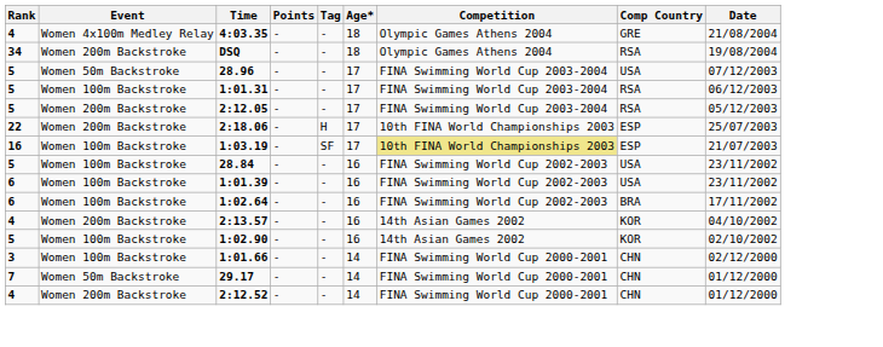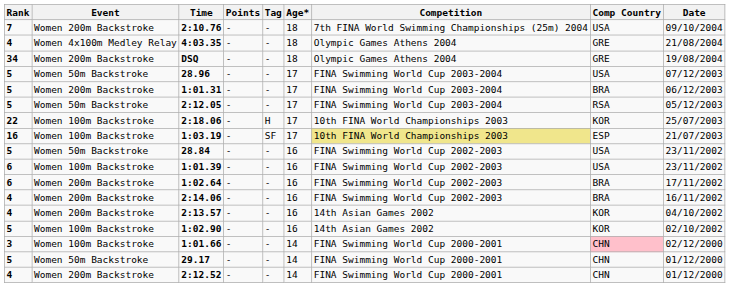 <table class="wikitable">
 <tr>
 <th>Rank</th>
 <th>Event</th>
 <th>Time</th>
 <th>Points</th>
 <th>Tag</th>
 <th>Age*</th>
 <th>Competition</th>
 <th>Comp Country</th>
 <th>Date</th>
+</tr>
+<tr>
+<td><strong>7</strong></td>
+<td>Women 200m Backstroke</td>
+<td><strong>2:10.76</strong></td>
+<td>-</td>
+<td>-</td>
+<td>18</td>
+<td>7th FINA World Swimming Championships (25m) 2004</td>
+<td>USA</td>
+<td>09/10/2004</td>
 </tr>
 <tr>
 <td><strong>4</strong></td>
 <td>Women 4x100m Medley Relay</td>
 <td><strong>4:03.35</strong></td>
 <td>-</td>
 <td>-</td>
 <td>18</td>
 <td>Olympic Games Athens 2004</td>
 <td>GRE</td>
 <td>21/08/2004</td>
 </tr>
 <tr>
 <td><strong>34</strong></td>
 <td>Women 200m Backstroke</td>
 <td><strong>DSQ</strong></td>
 <td>-</td>
 <td>-</td>
 <td>18</td>
 <td>Olympic Games Athens 2004</td>
-<td>RSA</td>
+<td>GRE</td>
 <td>19/08/2004</td>
 </tr>
 <tr>
 <td><strong>5</strong></td>
 <td>Women 50m Backstroke</td>
 <td><strong>28.96</strong></td>
 <td>-</td>
 <td>-</td>
 <td>17</td>
 <td>FINA Swimming World Cup 2003-2004</td>
 <td>USA</td>
 <td>07/12/2003</td>
 </tr>
 <tr>
 <td><strong>5</strong></td>
-<td>Women 100m Backstroke</td>
+<td>Women 200m Backstroke</td>
 <td><strong>1:01.31</strong></td>
 <td>-</td>
 <td>-</td>
 <td>17</td>
 <td>FINA Swimming World Cup 2003-2004</td>
-<td>RSA</td>
+<td>BRA</td>
 <td>06/12/2003</td>
 </tr>
 <tr>
 <td><strong>5</strong></td>
-<td>Women 200m Backstroke</td>
+<td>Women 50m Backstroke</td>
 <td><strong>2:12.05</strong></td>
 <td>-</td>
 <td>-</td>
 <td>17</td>
 <td>FINA Swimming World Cup 2003-2004</td>
 <td>RSA</td>
 <td>05/12/2003</td>
 </tr>
 <tr>
 <td><strong>22</strong></td>
-<td>Women 200m Backstroke</td>
+<td>Women 100m Backstroke</td>
 <td><strong>2:18.06</strong></td>
 <td>-</td>
 <td>H</td>
 <td>17</td>
 <td>10th FINA World Championships 2003</td>
-<td>ESP</td>
+<td>KOR</td>
 <td>25/07/2003</td>
 </tr>
 <tr>
 <td><strong>16</strong></td>
 <td>Women 100m Backstroke</td>
 <td><strong>1:03.19</strong></td>
 <td>-</td>
 <td>SF</td>
 <td>17</td>
 <td style="background: khaki;">10th FINA World Championships 2003</td>
 <td>ESP</td>
 <td>21/07/2003</td>
 </tr>
 <tr>
 <td><strong>5</strong></td>
-<td>Women 100m Backstroke</td>
+<td>Women 50m Backstroke</td>
 <td><strong>28.84</strong></td>
 <td>-</td>
 <td>-</td>
 <td>16</td>
 <td>FINA Swimming World Cup 2002-2003</td>
 <td>USA</td>
 <td>23/11/2002</td>
 </tr>
 <tr>
 <td><strong>6</strong></td>
 <td>Women 100m Backstroke</td>
 <td><strong>1:01.39</strong></td>
 <td>-</td>
 <td>-</td>
 <td>16</td>
 <td>FINA Swimming World Cup 2002-2003</td>
 <td>USA</td>
 <td>23/11/2002</td>
 </tr>
 <tr>
 <td><strong>6</strong></td>
-<td>Women 100m Backstroke</td>
+<td>Women 200m Backstroke</td>
 <td><strong>1:02.64</strong></td>
 <td>-</td>
 <td>-</td>
 <td>16</td>
 <td>FINA Swimming World Cup 2002-2003</td>
 <td>BRA</td>
 <td>17/11/2002</td>
+</tr>
+<tr>
+<td><strong>4</strong></td>
+<td>Women 200m Backstroke</td>
+<td><strong>2:14.06</strong></td>
+<td>-</td>
+<td>-</td>
+<td>16</td>
+<td>FINA Swimming World Cup 2002-2003</td>
+<td>BRA</td>
+<td>16/11/2002</td>
 </tr>
 <tr>
 <td><strong>4</strong></td>
 <td>Women 200m Backstroke</td>
 <td><strong>2:13.57</strong></td>
 <td>-</td>
 <td>-</td>
 <td>16</td>
 <td>14th Asian Games 2002</td>
 <td>KOR</td>
 <td>04/10/2002</td>
 </tr>
 <tr>
 <td><strong>5</strong></td>
 <td>Women 100m Backstroke</td>
 <td><strong>1:02.90</strong></td>
 <td>-</td>
 <td>-</td>
 <td>16</td>
 <td>14th Asian Games 2002</td>
 <td>KOR</td>
 <td>02/10/2002</td>
 </tr>
 <tr>
 <td><strong>3</strong></td>
 <td>Women 100m Backstroke</td>
 <td><strong>1:01.66</strong></td>
 <td>-</td>
 <td>-</td>
 <td>14</td>
 <td>FINA Swimming World Cup 2000-2001</td>
-<td>CHN</td>
+<td style="background: pink;">CHN</td>
 <td>02/12/2000</td>
 </tr>
 <tr>
-<td><strong>7</strong></td>
+<td><strong>5</strong></td>
 <td>Women 50m Backstroke</td>
 <td><strong>29.17</strong></td>
 <td>-</td>
 <td>-</td>
 <td>14</td>
 <td>FINA Swimming World Cup 2000-2001</td>
 <td>CHN</td>
 <td>01/12/2000</td>
 </tr>
 <tr>
 <td><strong>4</strong></td>
 <td>Women 200m Backstroke</td>
 <td><strong>2:12.52</strong></td>
 <td>-</td>
 <td>-</td>
 <td>14</td>
 <td>FINA Swimming World Cup 2000-2001</td>
 <td>CHN</td>
 <td>01/12/2000</td>
 </tr>
 </table>
